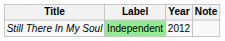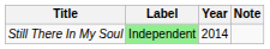 <table class="wikitable">
 <tr>
 <th>Title</th>
 <th>Label</th>
 <th>Year</th>
 <th>Note</th>
 </tr>
 <tr>
 <td><em>Still There In My Soul</em></td>
 <td style="background: lightgreen;">Independent</td>
-<td>2012</td>
+<td>2014</td>
 <td></td>
 </tr>
 </table>
